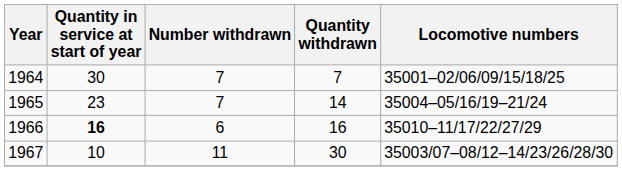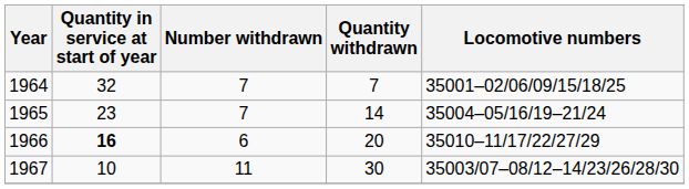 <table class=wikitable style=text-align:center>
 <tr>
 <th>Year</th>
 <th>Quantity in<br>service at<br> start of year</th>
 <th>Number withdrawn</th>
 <th>Quantity<br>withdrawn</th>
 <th>Locomotive numbers</th>
 </tr>
 <tr>
 <td>1964</td>
-<td>30</td>
+<td>32</td>
 <td>7</td>
 <td>7</td>
 <td align=left>35001–02/06/09/15/18/25</td>
 </tr>
 <tr>
 <td>1965</td>
 <td>23</td>
 <td>7</td>
 <td>14</td>
 <td align=left>35004–05/16/19–21/24</td>
 </tr>
 <tr>
 <td>1966</td>
 <td><strong>16</strong></td>
 <td>6</td>
-<td>16</td>
+<td>20</td>
 <td align=left>35010–11/17/22/27/29</td>
 </tr>
 <tr>
 <td>1967</td>
 <td>10</td>
 <td>11</td>
 <td>30</td>
 <td align=left>35003/07–08/12–14/23/26/28/30</td>
 </tr>
 <tr>
 </tr>
 </table>
